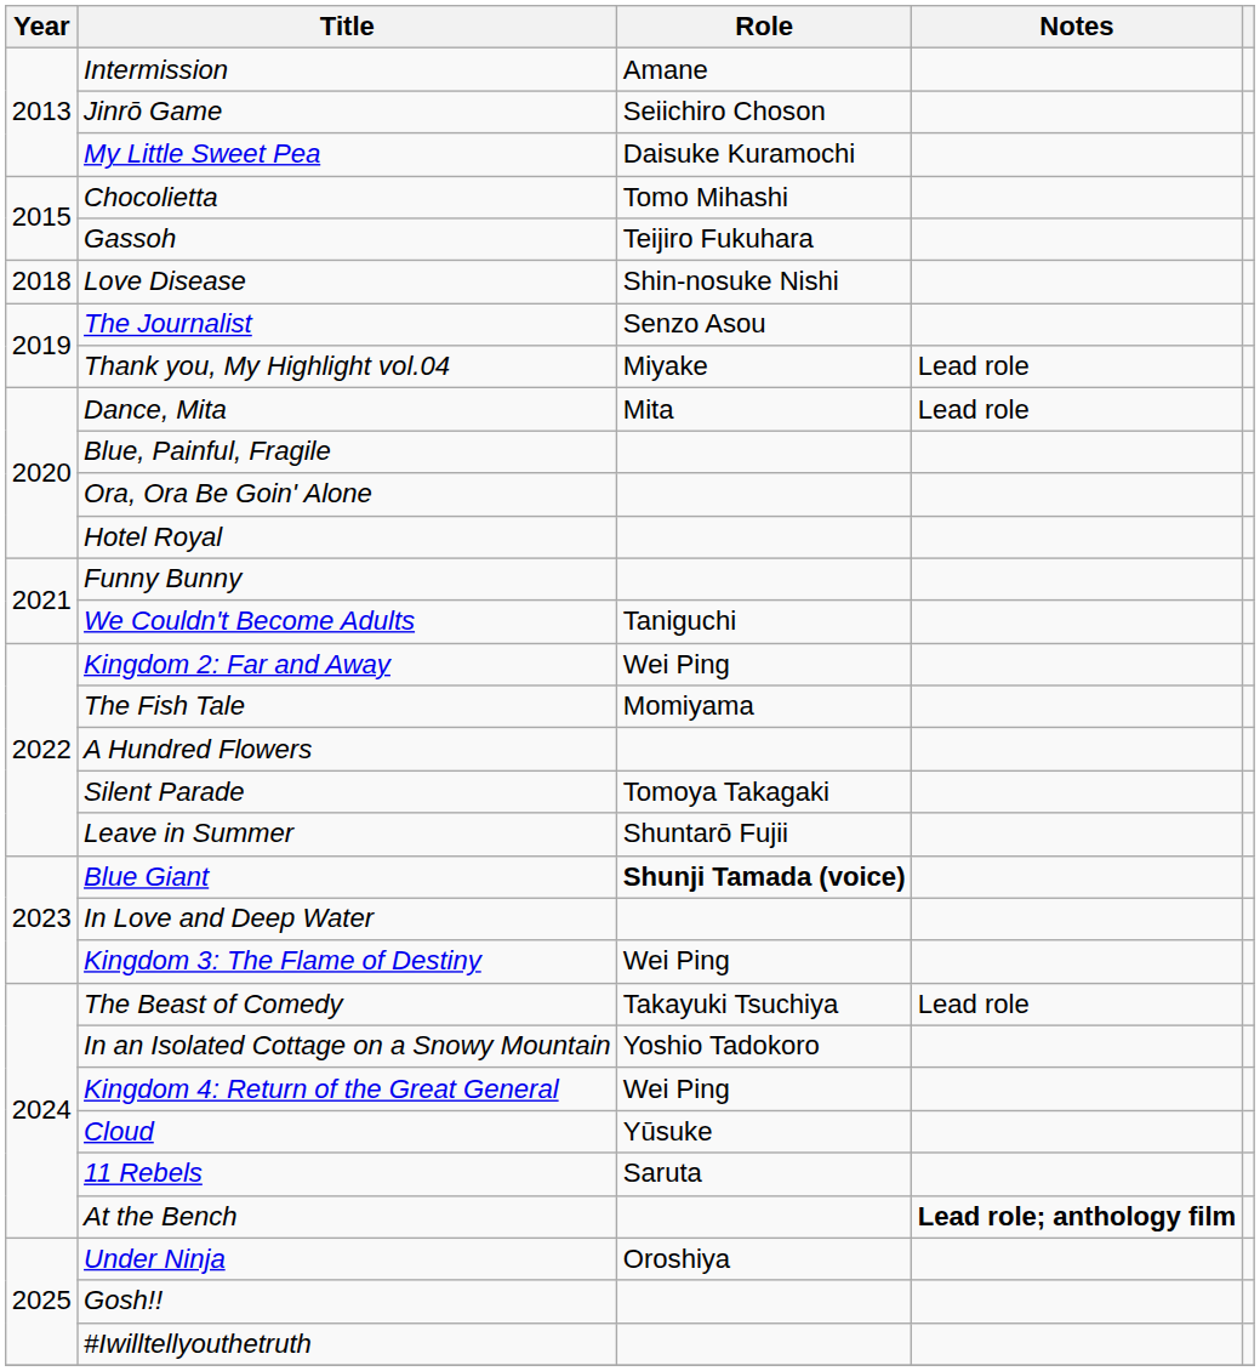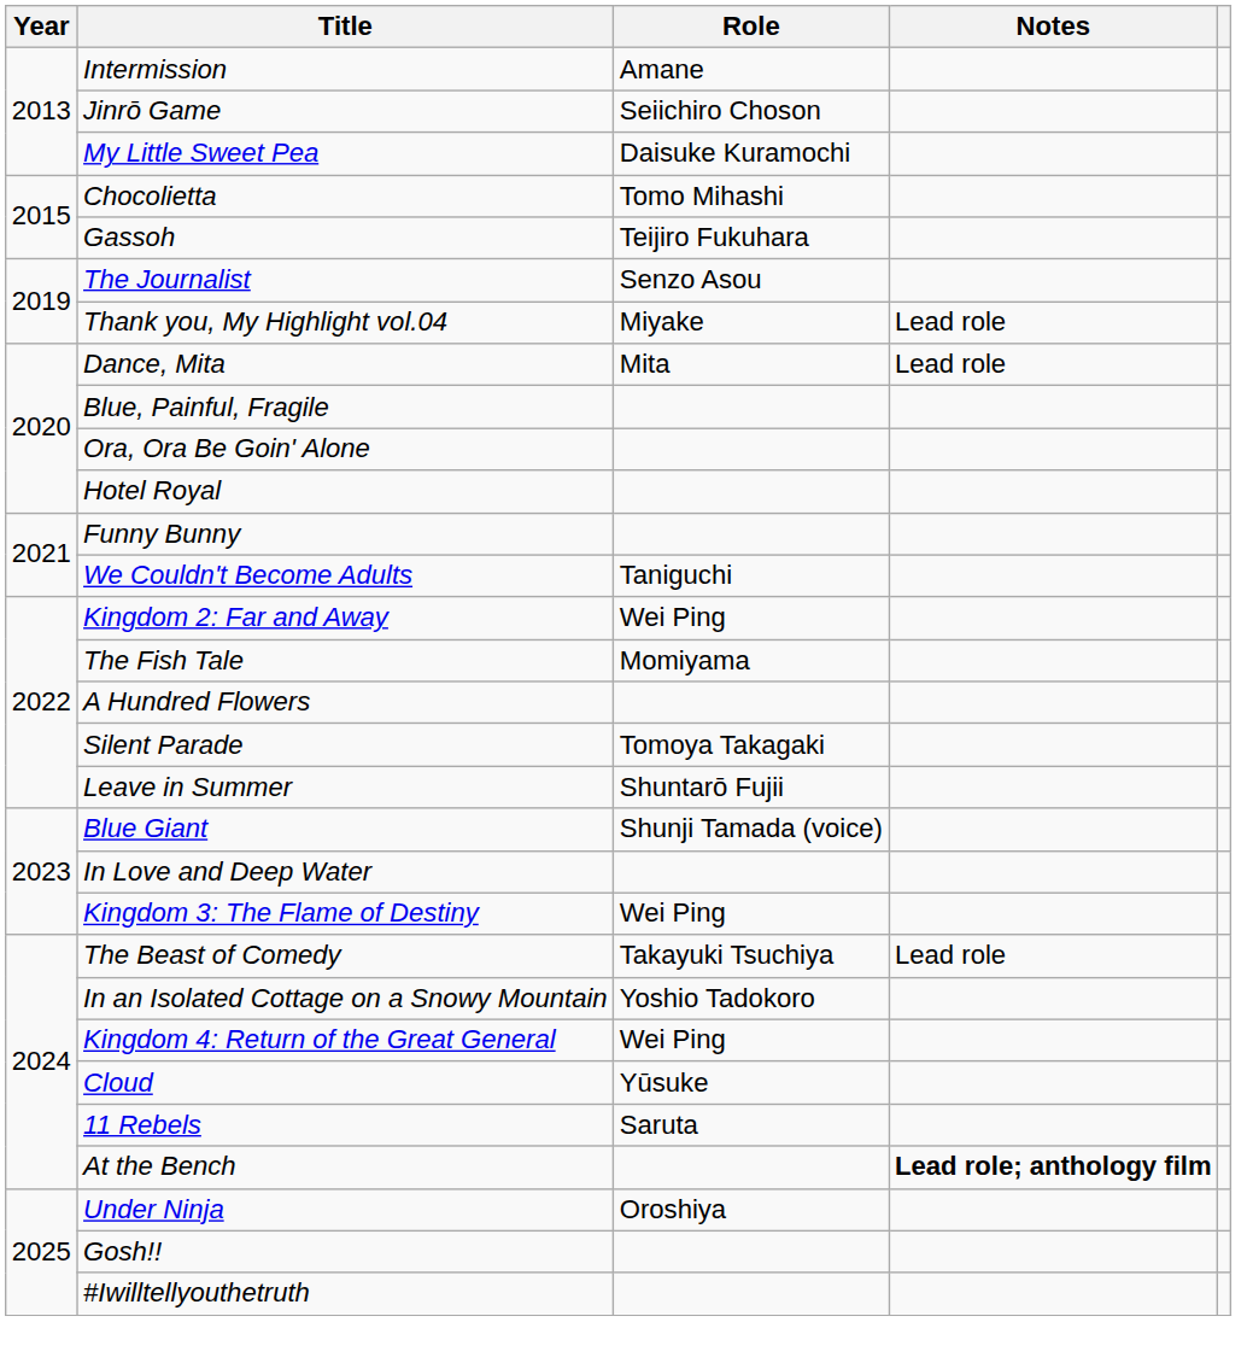 <table class="wikitable">
 <tr>
 <th>Year</th>
 <th>Title</th>
 <th>Role</th>
 <th>Notes</th>
 <th></th>
 </tr>
 <tr>
 <td rowspan="3">2013</td>
 <td><em>Intermission</em></td>
 <td>Amane</td>
 <td></td>
 <td></td>
 </tr>
 <tr>
 <td><em>Jinrō Game</em></td>
 <td>Seiichiro Choson</td>
 <td></td>
 <td></td>
 </tr>
 <tr>
 <td><em><a href='#'>My Little Sweet Pea</a></em></td>
 <td>Daisuke Kuramochi</td>
 <td></td>
 <td></td>
 </tr>
 <tr>
 <td rowspan="2">2015</td>
 <td><em>Chocolietta</em></td>
 <td>Tomo Mihashi</td>
 <td></td>
 <td></td>
 </tr>
 <tr>
 <td><em>Gassoh</em></td>
 <td>Teijiro Fukuhara</td>
-<td></td>
-<td></td>
-</tr>
-<tr>
-<td>2018</td>
-<td><em>Love Disease</em></td>
-<td>Shin-nosuke Nishi</td>
 <td></td>
 <td></td>
 </tr>
 <tr>
 <td rowspan="2">2019</td>
 <td><em><a href='#'>The Journalist</a></em></td>
 <td>Senzo Asou</td>
 <td></td>
 <td></td>
 </tr>
 <tr>
 <td><em>Thank you, My Highlight vol.04</em></td>
 <td>Miyake</td>
 <td>Lead role</td>
 <td></td>
 </tr>
 <tr>
 <td rowspan="4">2020</td>
 <td><em>Dance, Mita</em></td>
 <td>Mita</td>
 <td>Lead role</td>
 <td></td>
 </tr>
 <tr>
 <td><em>Blue, Painful, Fragile</em></td>
 <td></td>
 <td></td>
 <td></td>
 </tr>
 <tr>
 <td><em>Ora, Ora Be Goin' Alone</em></td>
 <td></td>
 <td></td>
 <td></td>
 </tr>
 <tr>
 <td><em>Hotel Royal</em></td>
 <td></td>
 <td></td>
 <td></td>
 </tr>
 <tr>
 <td rowspan="2">2021</td>
 <td><em>Funny Bunny</em></td>
 <td></td>
 <td></td>
 <td></td>
 </tr>
 <tr>
 <td><em><a href='#'>We Couldn't Become Adults</a></em></td>
 <td>Taniguchi</td>
 <td></td>
 <td></td>
 </tr>
 <tr>
 <td rowspan="5">2022</td>
 <td><em><a href='#'>Kingdom 2: Far and Away</a></em></td>
 <td>Wei Ping</td>
 <td></td>
 <td></td>
 </tr>
 <tr>
 <td><em>The Fish Tale</em></td>
 <td>Momiyama</td>
 <td></td>
 <td></td>
 </tr>
 <tr>
 <td><em>A Hundred Flowers</em></td>
 <td></td>
 <td></td>
 <td></td>
 </tr>
 <tr>
 <td><em>Silent Parade</em></td>
 <td>Tomoya Takagaki</td>
 <td></td>
 <td></td>
 </tr>
 <tr>
 <td><em>Leave in Summer</em></td>
 <td>Shuntarō Fujii</td>
 <td></td>
 <td></td>
 </tr>
 <tr>
 <td rowspan="3">2023</td>
 <td><em><a href='#'>Blue Giant</a></em></td>
-<td><strong>Shunji Tamada (voice)</strong></td>
+<td>Shunji Tamada (voice)</td>
 <td></td>
 <td></td>
 </tr>
 <tr>
 <td><em>In Love and Deep Water</em></td>
 <td></td>
 <td></td>
 <td></td>
 </tr>
 <tr>
 <td><em><a href='#'>Kingdom 3: The Flame of Destiny</a></em></td>
 <td>Wei Ping</td>
 <td></td>
 <td></td>
 </tr>
 <tr>
 <td rowspan="6">2024</td>
 <td><em>The Beast of Comedy</em></td>
 <td>Takayuki Tsuchiya</td>
 <td>Lead role</td>
 <td></td>
 </tr>
 <tr>
 <td><em>In an Isolated Cottage on a Snowy Mountain</em></td>
 <td>Yoshio Tadokoro</td>
 <td></td>
 <td></td>
 </tr>
 <tr>
 <td><em><a href='#'>Kingdom 4: Return of the Great General</a></em></td>
 <td>Wei Ping</td>
 <td></td>
 <td></td>
 </tr>
 <tr>
 <td><em><a href='#'>Cloud</a></em></td>
 <td>Yūsuke</td>
 <td></td>
 <td></td>
 </tr>
 <tr>
 <td><em><a href='#'>11 Rebels</a></em></td>
 <td>Saruta</td>
 <td></td>
 <td></td>
 </tr>
 <tr>
 <td><em>At the Bench</em></td>
 <td></td>
 <td><strong>Lead role; anthology film</strong></td>
 <td></td>
 </tr>
 <tr>
 <td rowspan="3">2025</td>
 <td><em><a href='#'>Under Ninja</a></em></td>
 <td>Oroshiya</td>
 <td></td>
 <td></td>
 </tr>
 <tr>
 <td><em>Gosh!!</em></td>
 <td></td>
 <td></td>
 <td></td>
 </tr>
 <tr>
 <td><em>#Iwilltellyouthetruth</em></td>
 <td></td>
 <td></td>
 <td></td>
 </tr>
 <tr>
 </tr>
 </table>
